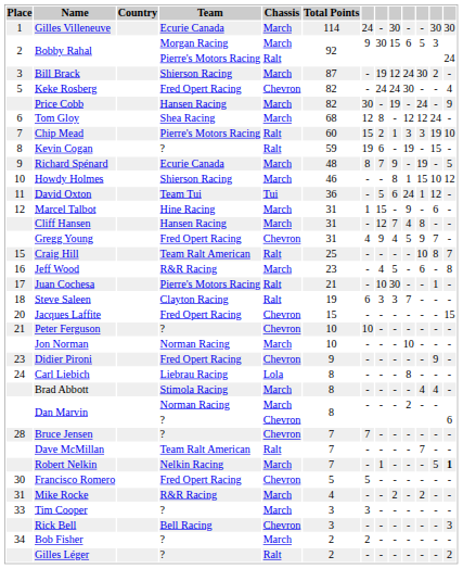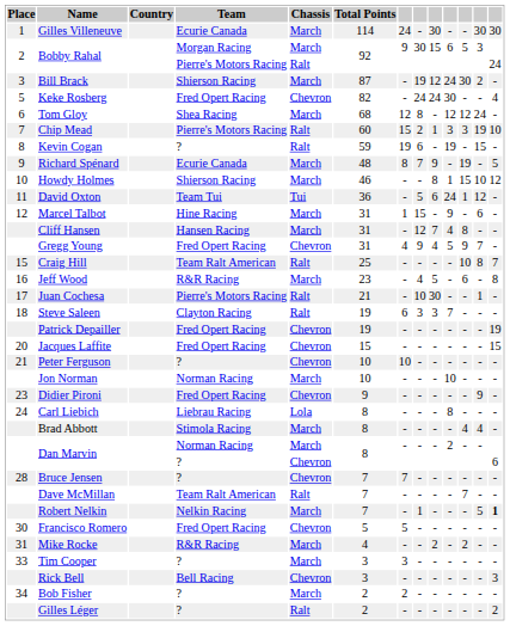 <table border="0" style="border: 1px solid #999; background-color:#FFFFFF; text-align:center">
 <tr align="center" style="background:#CCCCCC;">
 <th>Place</th>
 <th>Name</th>
 <th>Country</th>
 <th>Team</th>
 <th>Chassis</th>
 <th>Total Points</th>
 <th></th>
 <th></th>
 <th></th>
 <th></th>
 <th></th>
 <th></th>
 <th></th>
 </tr>
 <tr style="background:#EFEFEF;">
 <td>1</td>
 <td align="left"><a href='#'>Gilles Villeneuve</a></td>
 <td align="left"></td>
 <td align="left"><a href='#'>Ecurie Canada</a></td>
 <td align="left"><a href='#'>March</a></td>
 <td>114</td>
 <td>24</td>
 <td>-</td>
 <td>30</td>
 <td>-</td>
 <td>-</td>
 <td>30</td>
 <td>30</td>
 </tr>
 <tr>
 <td rowspan=2>2</td>
 <td rowspan=2 align="left"><a href='#'>Bobby Rahal</a></td>
 <td rowspan=2 align="left"></td>
 <td align="left"><a href='#'>Morgan Racing</a></td>
 <td align="left"><a href='#'>March</a></td>
 <td rowspan=2>92</td>
 <td>9</td>
 <td>30</td>
 <td>15</td>
 <td>6</td>
 <td>5</td>
 <td>3</td>
 <td></td>
 </tr>
 <tr>
 <td align="left"><a href='#'>Pierre's Motors Racing</a></td>
 <td align="left"><a href='#'>Ralt</a></td>
 <td></td>
 <td></td>
 <td></td>
 <td></td>
 <td></td>
 <td></td>
 <td>24</td>
 </tr>
 <tr style="background:#EFEFEF;">
 <td>3</td>
 <td align="left"><a href='#'>Bill Brack</a></td>
 <td align="left"></td>
 <td align="left"><a href='#'>Shierson Racing</a></td>
 <td align="left"><a href='#'>March</a></td>
 <td>87</td>
 <td>-</td>
 <td>19</td>
 <td>12</td>
 <td>24</td>
 <td>30</td>
 <td>2</td>
 <td>-</td>
 </tr>
 <tr>
 <td>5</td>
 <td align="left"><a href='#'>Keke Rosberg</a></td>
 <td align="left"></td>
 <td align="left"><a href='#'>Fred Opert Racing</a></td>
 <td align="left"><a href='#'>Chevron</a></td>
 <td>82</td>
 <td>-</td>
 <td>24</td>
 <td>24</td>
 <td>30</td>
 <td>-</td>
 <td>-</td>
 <td>4</td>
-</tr>
-<tr style="background:#EFEFEF;">
-<td></td>
-<td align="left"><a href='#'>Price Cobb</a></td>
-<td align="left"></td>
-<td align="left"><a href='#'>Hansen Racing</a></td>
-<td align="left"><a href='#'>March</a></td>
-<td>82</td>
-<td>30</td>
-<td>-</td>
-<td>19</td>
-<td>-</td>
-<td>24</td>
-<td>-</td>
-<td>9</td>
 </tr>
 <tr>
 <td>6</td>
 <td align="left"><a href='#'>Tom Gloy</a></td>
 <td align="left"></td>
 <td align="left"><a href='#'>Shea Racing</a></td>
 <td align="left"><a href='#'>March</a></td>
 <td>68</td>
 <td>12</td>
 <td>8</td>
 <td>-</td>
 <td>12</td>
 <td>12</td>
 <td>24</td>
 <td>-</td>
 </tr>
 <tr style="background:#EFEFEF;">
 <td>7</td>
 <td align="left"><a href='#'>Chip Mead</a></td>
 <td align="left"></td>
 <td align="left"><a href='#'>Pierre's Motors Racing</a></td>
 <td align="left"><a href='#'>Ralt</a></td>
 <td>60</td>
 <td>15</td>
 <td>2</td>
 <td>1</td>
 <td>3</td>
 <td>3</td>
 <td>19</td>
 <td>10</td>
 </tr>
 <tr>
 <td>8</td>
 <td align="left"><a href='#'>Kevin Cogan</a></td>
 <td align="left"></td>
 <td align="left">?</td>
 <td align="left"><a href='#'>Ralt</a></td>
 <td>59</td>
 <td>19</td>
 <td>6</td>
 <td>-</td>
 <td>19</td>
 <td>-</td>
 <td>15</td>
 <td>-</td>
 </tr>
 <tr style="background:#EFEFEF;">
 <td>9</td>
 <td align="left"><a href='#'>Richard Spénard</a></td>
 <td align="left"></td>
 <td align="left"><a href='#'>Ecurie Canada</a></td>
 <td align="left"><a href='#'>March</a></td>
 <td>48</td>
 <td>8</td>
 <td>7</td>
 <td>9</td>
 <td>-</td>
 <td>19</td>
 <td>-</td>
 <td>5</td>
 </tr>
 <tr>
 <td>10</td>
 <td align="left"><a href='#'>Howdy Holmes</a></td>
 <td align="left"></td>
 <td align="left"><a href='#'>Shierson Racing</a></td>
 <td align="left"><a href='#'>March</a></td>
 <td>46</td>
 <td>-</td>
 <td>-</td>
 <td>8</td>
 <td>1</td>
 <td>15</td>
 <td>10</td>
 <td>12</td>
 </tr>
 <tr style="background:#EFEFEF;">
 <td>11</td>
 <td align="left"><a href='#'>David Oxton</a></td>
 <td align="left"></td>
 <td align="left"><a href='#'>Team Tui</a></td>
 <td align="left"><a href='#'>Tui</a></td>
 <td>36</td>
 <td>-</td>
 <td>5</td>
 <td>6</td>
 <td>24</td>
 <td>1</td>
 <td>12</td>
 <td>-</td>
 </tr>
 <tr>
 <td>12</td>
 <td align="left"><a href='#'>Marcel Talbot</a></td>
 <td align="left"></td>
 <td align="left"><a href='#'>Hine Racing</a></td>
 <td align="left"><a href='#'>March</a></td>
 <td>31</td>
 <td>1</td>
 <td>15</td>
 <td>-</td>
 <td>9</td>
 <td>-</td>
 <td>6</td>
 <td>-</td>
 </tr>
 <tr style="background:#EFEFEF;">
 <td></td>
 <td align="left"><a href='#'>Cliff Hansen</a></td>
 <td align="left"></td>
 <td align="left"><a href='#'>Hansen Racing</a></td>
 <td align="left"><a href='#'>March</a></td>
 <td>31</td>
 <td>-</td>
 <td>12</td>
 <td>7</td>
 <td>4</td>
 <td>8</td>
 <td>-</td>
 <td>-</td>
 </tr>
 <tr>
 <td></td>
 <td align="left"><a href='#'>Gregg Young</a></td>
 <td align="left"></td>
 <td align="left"><a href='#'>Fred Opert Racing</a></td>
 <td align="left"><a href='#'>Chevron</a></td>
 <td>31</td>
 <td>4</td>
 <td>9</td>
 <td>4</td>
 <td>5</td>
 <td>9</td>
 <td>7</td>
 <td>-</td>
 </tr>
 <tr style="background:#EFEFEF;">
 <td>15</td>
 <td align="left"><a href='#'>Craig Hill</a></td>
 <td align="left"></td>
 <td align="left"><a href='#'>Team Ralt American</a></td>
 <td align="left"><a href='#'>Ralt</a></td>
 <td>25</td>
 <td>-</td>
 <td>-</td>
 <td>-</td>
 <td>-</td>
 <td>10</td>
 <td>8</td>
 <td>7</td>
 </tr>
 <tr>
 <td>16</td>
 <td align="left"><a href='#'>Jeff Wood</a></td>
 <td align="left"></td>
 <td align="left"><a href='#'>R&R Racing</a></td>
 <td align="left"><a href='#'>March</a></td>
 <td>23</td>
 <td>-</td>
 <td>4</td>
 <td>5</td>
 <td>-</td>
 <td>6</td>
 <td>-</td>
 <td>8</td>
 </tr>
 <tr style="background:#EFEFEF;">
 <td>17</td>
 <td align="left"><a href='#'>Juan Cochesa</a></td>
 <td align="left"></td>
 <td align="left"><a href='#'>Pierre's Motors Racing</a></td>
 <td align="left"><a href='#'>Ralt</a></td>
 <td>21</td>
 <td>-</td>
 <td>10</td>
 <td>30</td>
 <td>-</td>
 <td>-</td>
 <td>1</td>
 <td>-</td>
 </tr>
 <tr>
 <td>18</td>
 <td align="left"><a href='#'>Steve Saleen</a></td>
 <td align="left"></td>
 <td align="left"><a href='#'>Clayton Racing</a></td>
 <td align="left"><a href='#'>Ralt</a></td>
 <td>19</td>
 <td>6</td>
 <td>3</td>
 <td>3</td>
 <td>7</td>
 <td>-</td>
 <td>-</td>
 <td>-</td>
+</tr>
+<tr style="background:#EFEFEF;">
+<td></td>
+<td align="left"><a href='#'>Patrick Depailler</a></td>
+<td align="left"></td>
+<td align="left"><a href='#'>Fred Opert Racing</a></td>
+<td align="left"><a href='#'>Chevron</a></td>
+<td>19</td>
+<td>-</td>
+<td>-</td>
+<td>-</td>
+<td>-</td>
+<td>-</td>
+<td>-</td>
+<td>19</td>
 </tr>
 <tr>
 <td>20</td>
 <td align="left"><a href='#'>Jacques Laffite</a></td>
 <td align="left"></td>
 <td align="left"><a href='#'>Fred Opert Racing</a></td>
 <td align="left"><a href='#'>Chevron</a></td>
 <td>15</td>
 <td>-</td>
 <td>-</td>
 <td>-</td>
 <td>-</td>
 <td>-</td>
 <td>-</td>
 <td>15</td>
 </tr>
 <tr style="background:#EFEFEF;">
 <td>21</td>
 <td align="left"><a href='#'>Peter Ferguson</a></td>
 <td align="left"></td>
 <td align="left">?</td>
 <td align="left"><a href='#'>Chevron</a></td>
 <td>10</td>
 <td>10</td>
 <td>-</td>
 <td>-</td>
 <td>-</td>
 <td>-</td>
 <td>-</td>
 <td>-</td>
 </tr>
 <tr>
 <td></td>
 <td align="left"><a href='#'>Jon Norman</a></td>
 <td align="left"></td>
 <td align="left"><a href='#'>Norman Racing</a></td>
 <td align="left"><a href='#'>March</a></td>
 <td>10</td>
 <td>-</td>
 <td>-</td>
 <td>-</td>
 <td>10</td>
 <td>-</td>
 <td>-</td>
 <td>-</td>
 </tr>
 <tr style="background:#EFEFEF;">
 <td>23</td>
 <td align="left"><a href='#'>Didier Pironi</a></td>
 <td align="left"></td>
 <td align="left"><a href='#'>Fred Opert Racing</a></td>
 <td align="left"><a href='#'>Chevron</a></td>
 <td>9</td>
 <td>-</td>
 <td>-</td>
 <td>-</td>
 <td>-</td>
 <td>-</td>
 <td>9</td>
 <td>-</td>
 </tr>
 <tr>
 <td>24</td>
 <td align="left"><a href='#'>Carl Liebich</a></td>
 <td align="left"></td>
 <td align="left"><a href='#'>Liebrau Racing</a></td>
 <td align="left"><a href='#'>Lola</a></td>
 <td>8</td>
 <td>-</td>
 <td>-</td>
 <td>-</td>
 <td>8</td>
 <td>-</td>
 <td>-</td>
 <td>-</td>
 </tr>
 <tr style="background:#EFEFEF;">
 <td></td>
 <td align="left">Brad Abbott</td>
 <td align="left"></td>
 <td align="left"><a href='#'>Stimola Racing</a></td>
 <td align="left"><a href='#'>March</a></td>
 <td>8</td>
 <td>-</td>
 <td>-</td>
 <td>-</td>
 <td>-</td>
 <td>4</td>
 <td>4</td>
 <td>-</td>
 </tr>
 <tr>
 <td rowspan=2></td>
 <td rowspan=2 align="left"><a href='#'>Dan Marvin</a></td>
 <td rowspan=2 align="left"></td>
 <td align="left"><a href='#'>Norman Racing</a></td>
 <td align="left"><a href='#'>March</a></td>
 <td rowspan=2>8</td>
 <td>-</td>
 <td>-</td>
 <td>-</td>
 <td>2</td>
 <td>-</td>
 <td>-</td>
 <td></td>
 </tr>
 <tr>
 <td align="left">?</td>
 <td align="left"><a href='#'>Chevron</a></td>
 <td></td>
 <td></td>
 <td></td>
 <td></td>
 <td></td>
 <td></td>
 <td>6</td>
 </tr>
 <tr style="background:#EFEFEF;">
 <td>28</td>
 <td align="left"><a href='#'>Bruce Jensen</a></td>
 <td align="left"></td>
 <td align="left">?</td>
 <td align="left"><a href='#'>Chevron</a></td>
 <td>7</td>
 <td>7</td>
 <td>-</td>
 <td>-</td>
 <td>-</td>
 <td>-</td>
 <td>-</td>
 <td>-</td>
 </tr>
 <tr>
 <td></td>
 <td align="left"><a href='#'>Dave McMillan</a></td>
 <td align="left"></td>
 <td align="left"><a href='#'>Team Ralt American</a></td>
 <td align="left"><a href='#'>Ralt</a></td>
 <td>7</td>
 <td>-</td>
 <td>-</td>
 <td>-</td>
 <td>-</td>
 <td>7</td>
 <td>-</td>
 <td>-</td>
 </tr>
 <tr style="background:#EFEFEF;">
 <td></td>
 <td align="left"><a href='#'>Robert Nelkin</a></td>
 <td align="left"></td>
 <td align="left"><a href='#'>Nelkin Racing</a></td>
 <td align="left"><a href='#'>March</a></td>
 <td>7</td>
 <td>-</td>
 <td>1</td>
 <td>-</td>
 <td>-</td>
 <td>-</td>
 <td>5</td>
 <td><strong>1</strong></td>
 </tr>
 <tr>
 <td>30</td>
 <td align="left"><a href='#'>Francisco Romero</a></td>
 <td align="left"></td>
 <td align="left"><a href='#'>Fred Opert Racing</a></td>
 <td align="left"><a href='#'>Chevron</a></td>
 <td>5</td>
 <td>5</td>
 <td>-</td>
 <td>-</td>
 <td>-</td>
 <td>-</td>
 <td>-</td>
 <td>-</td>
 </tr>
 <tr style="background:#EFEFEF;">
 <td>31</td>
 <td align="left"><a href='#'>Mike Rocke</a></td>
 <td align="left"></td>
 <td align="left"><a href='#'>R&R Racing</a></td>
 <td align="left"><a href='#'>March</a></td>
 <td>4</td>
 <td>-</td>
 <td>-</td>
 <td>2</td>
 <td>-</td>
 <td>2</td>
 <td>-</td>
 <td>-</td>
 </tr>
 <tr>
 <td>33</td>
 <td align="left"><a href='#'>Tim Cooper</a></td>
 <td align="left"></td>
 <td align="left">?</td>
 <td align="left"><a href='#'>March</a></td>
 <td>3</td>
 <td>3</td>
 <td>-</td>
 <td>-</td>
 <td>-</td>
 <td>-</td>
 <td>-</td>
 <td>-</td>
 </tr>
 <tr style="background:#EFEFEF;">
 <td></td>
 <td align="left"><a href='#'>Rick Bell</a></td>
 <td align="left"></td>
 <td align="left"><a href='#'>Bell Racing</a></td>
 <td align="left"><a href='#'>Chevron</a></td>
 <td>3</td>
 <td>-</td>
 <td>-</td>
 <td>-</td>
 <td>-</td>
 <td>-</td>
 <td>-</td>
 <td>3</td>
 </tr>
 <tr>
 <td>34</td>
 <td align="left"><a href='#'>Bob Fisher</a></td>
 <td align="left"></td>
 <td align="left">?</td>
 <td align="left"><a href='#'>March</a></td>
 <td>2</td>
 <td>2</td>
 <td>-</td>
 <td>-</td>
 <td>-</td>
 <td>-</td>
 <td>-</td>
 <td>-</td>
 </tr>
 <tr style="background:#EFEFEF;">
 <td></td>
 <td align="left"><a href='#'>Gilles Léger</a></td>
 <td align="left"></td>
 <td align="left">?</td>
 <td align="left"><a href='#'>Ralt</a></td>
 <td>2</td>
 <td>-</td>
 <td>-</td>
 <td>-</td>
 <td>-</td>
 <td>-</td>
 <td>-</td>
 <td>2</td>
 </tr>
 </table>
